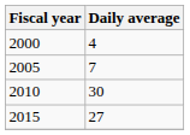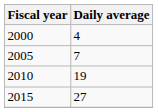 <table class="wikitable">
 <tr>
 <th>Fiscal year</th>
 <th>Daily average</th>
 </tr>
 <tr>
 <td>2000</td>
 <td>4</td>
 </tr>
 <tr>
 <td>2005</td>
 <td>7</td>
 </tr>
 <tr>
 <td>2010</td>
-<td>30</td>
+<td>19</td>
 </tr>
 <tr>
 <td>2015</td>
 <td>27</td>
 </tr>
 <tr>
 </tr>
 </table>
